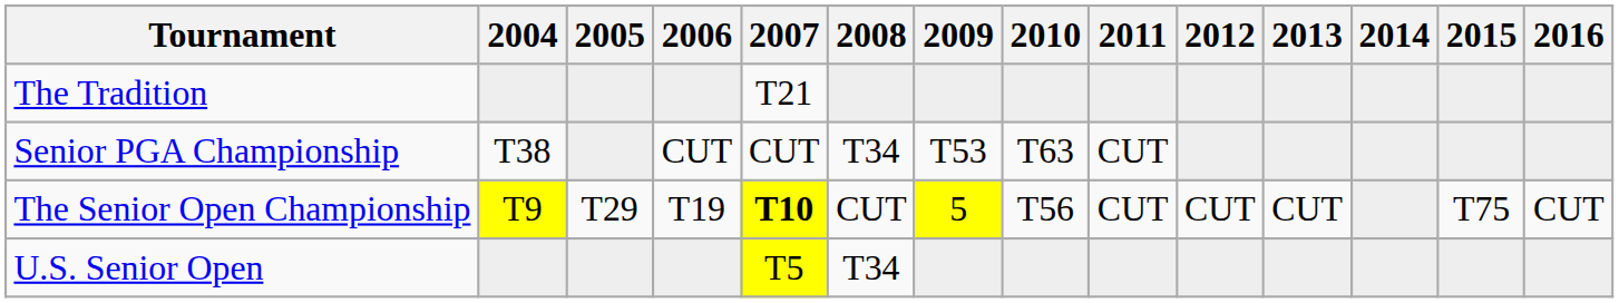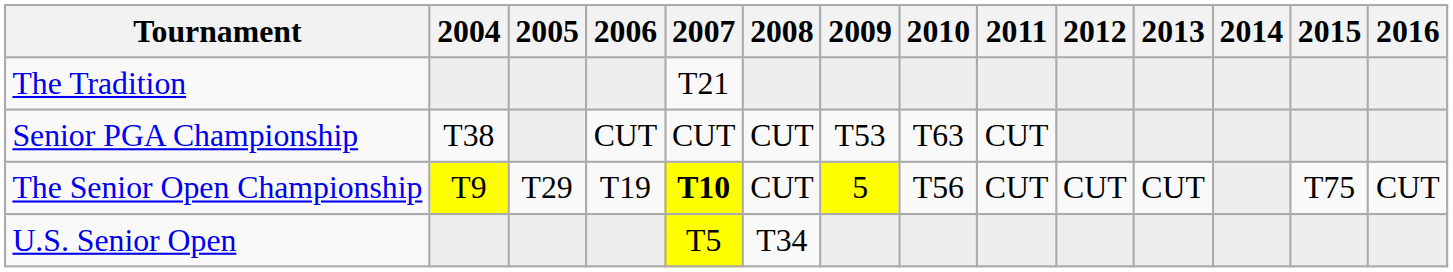 <table class="wikitable" style="font-size:95%;text-align:center;">
 <tr>
 <th>Tournament</th>
 <th>2004</th>
 <th>2005</th>
 <th>2006</th>
 <th>2007</th>
 <th>2008</th>
 <th>2009</th>
 <th>2010</th>
 <th>2011</th>
 <th>2012</th>
 <th>2013</th>
 <th>2014</th>
 <th>2015</th>
 <th>2016</th>
 </tr>
 <tr>
 <td align=left><a href='#'>The Tradition</a></td>
 <td style="background:#eeeeee;"></td>
 <td style="background:#eeeeee;"></td>
 <td style="background:#eeeeee;"></td>
 <td>T21</td>
 <td style="background:#eeeeee;"></td>
 <td style="background:#eeeeee;"></td>
 <td style="background:#eeeeee;"></td>
 <td style="background:#eeeeee;"></td>
 <td style="background:#eeeeee;"></td>
 <td style="background:#eeeeee;"></td>
 <td style="background:#eeeeee;"></td>
 <td style="background:#eeeeee;"></td>
 <td style="background:#eeeeee;"></td>
 </tr>
 <tr>
 <td align=left><a href='#'>Senior PGA Championship</a></td>
 <td>T38</td>
 <td style="background:#eeeeee;"></td>
 <td>CUT</td>
 <td>CUT</td>
-<td>T34</td>
+<td>CUT</td>
 <td>T53</td>
 <td>T63</td>
 <td>CUT</td>
 <td style="background:#eeeeee;"></td>
 <td style="background:#eeeeee;"></td>
 <td style="background:#eeeeee;"></td>
 <td style="background:#eeeeee;"></td>
 <td style="background:#eeeeee;"></td>
 </tr>
 <tr>
 <td align=left><a href='#'>The Senior Open Championship</a></td>
 <td style="background:yellow;">T9</td>
 <td>T29</td>
 <td>T19</td>
 <td style="background:yellow;"><strong>T10</strong></td>
 <td>CUT</td>
 <td style="background:yellow;">5</td>
 <td>T56</td>
 <td>CUT</td>
 <td>CUT</td>
 <td>CUT</td>
 <td style="background:#eeeeee;"></td>
 <td>T75</td>
 <td>CUT</td>
 </tr>
 <tr>
 <td align=left><a href='#'>U.S. Senior Open</a></td>
 <td style="background:#eeeeee;"></td>
 <td style="background:#eeeeee;"></td>
 <td style="background:#eeeeee;"></td>
 <td style="background:yellow;">T5</td>
 <td>T34</td>
 <td style="background:#eeeeee;"></td>
 <td style="background:#eeeeee;"></td>
 <td style="background:#eeeeee;"></td>
 <td style="background:#eeeeee;"></td>
 <td style="background:#eeeeee;"></td>
 <td style="background:#eeeeee;"></td>
 <td style="background:#eeeeee;"></td>
 <td style="background:#eeeeee;"></td>
 </tr>
 </table>
